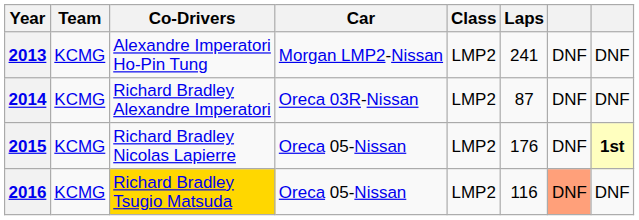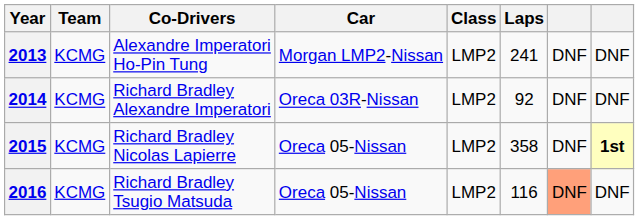 <table class="wikitable" style="text-align:center; font-size:90%">
 <tr>
 <th>Year</th>
 <th>Team</th>
 <th>Co-Drivers</th>
 <th>Car</th>
 <th>Class</th>
 <th>Laps</th>
 <th></th>
 <th></th>
 </tr>
 <tr>
 <th><a href='#'>2013</a></th>
 <td align="left"> <a href='#'>KCMG</a></td>
 <td align="left"> <a href='#'>Alexandre Imperatori</a><br> <a href='#'>Ho-Pin Tung</a></td>
 <td align="left"><a href='#'>Morgan LMP2</a>-<a href='#'>Nissan</a></td>
 <td>LMP2</td>
 <td>241</td>
 <td>DNF</td>
 <td>DNF</td>
 </tr>
 <tr>
 <th><a href='#'>2014</a></th>
 <td align="left"> <a href='#'>KCMG</a></td>
 <td align="left"> <a href='#'>Richard Bradley</a><br> <a href='#'>Alexandre Imperatori</a></td>
 <td align="left"><a href='#'>Oreca 03R</a>-<a href='#'>Nissan</a></td>
 <td>LMP2</td>
-<td>87</td>
+<td>92</td>
 <td>DNF</td>
 <td>DNF</td>
 </tr>
 <tr>
 <th><a href='#'>2015</a></th>
 <td align="left"> <a href='#'>KCMG</a></td>
 <td align="left"> <a href='#'>Richard Bradley</a><br> <a href='#'>Nicolas Lapierre</a></td>
 <td align="left"><a href='#'>Oreca</a> 05-<a href='#'>Nissan</a></td>
 <td>LMP2</td>
-<td>176</td>
+<td>358</td>
 <td>DNF</td>
 <td style="background:#FFFFBF;"><strong>1st</strong></td>
 </tr>
 <tr>
 <th><a href='#'>2016</a></th>
 <td align="left"> <a href='#'>KCMG</a></td>
-<td align="left" style="background: gold;"> <a href='#'>Richard Bradley</a><br> <a href='#'>Tsugio Matsuda</a></td>
+<td align="left"> <a href='#'>Richard Bradley</a><br> <a href='#'>Tsugio Matsuda</a></td>
 <td align="left"><a href='#'>Oreca</a> 05-<a href='#'>Nissan</a></td>
 <td>LMP2</td>
 <td>116</td>
 <td style="background: lightsalmon;">DNF</td>
 <td>DNF</td>
 </tr>
 </table>
